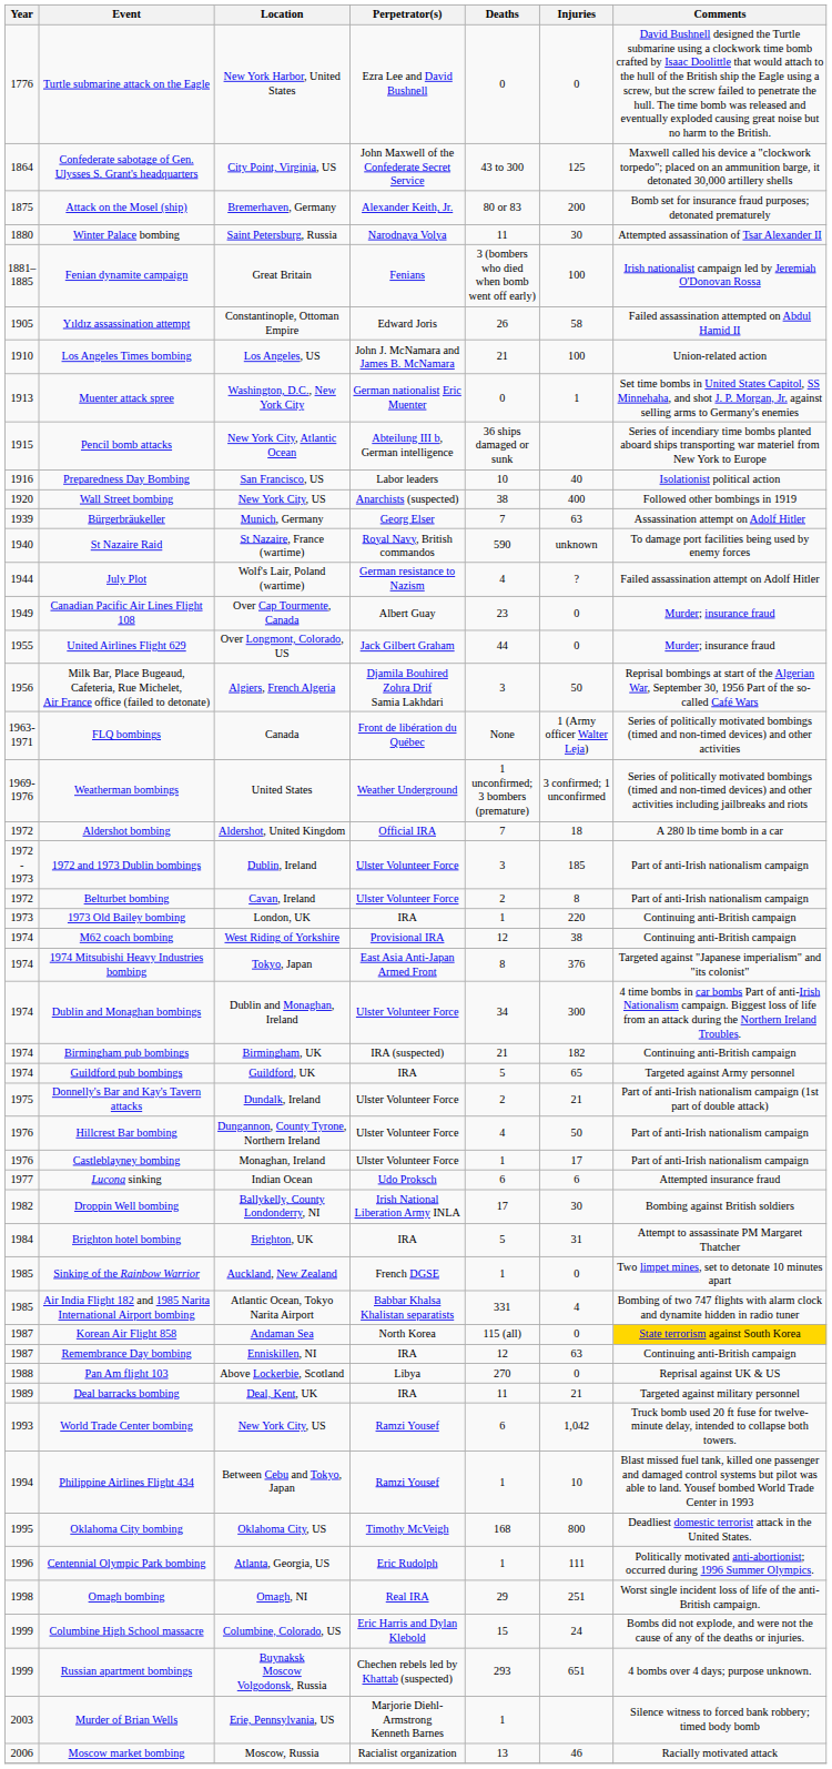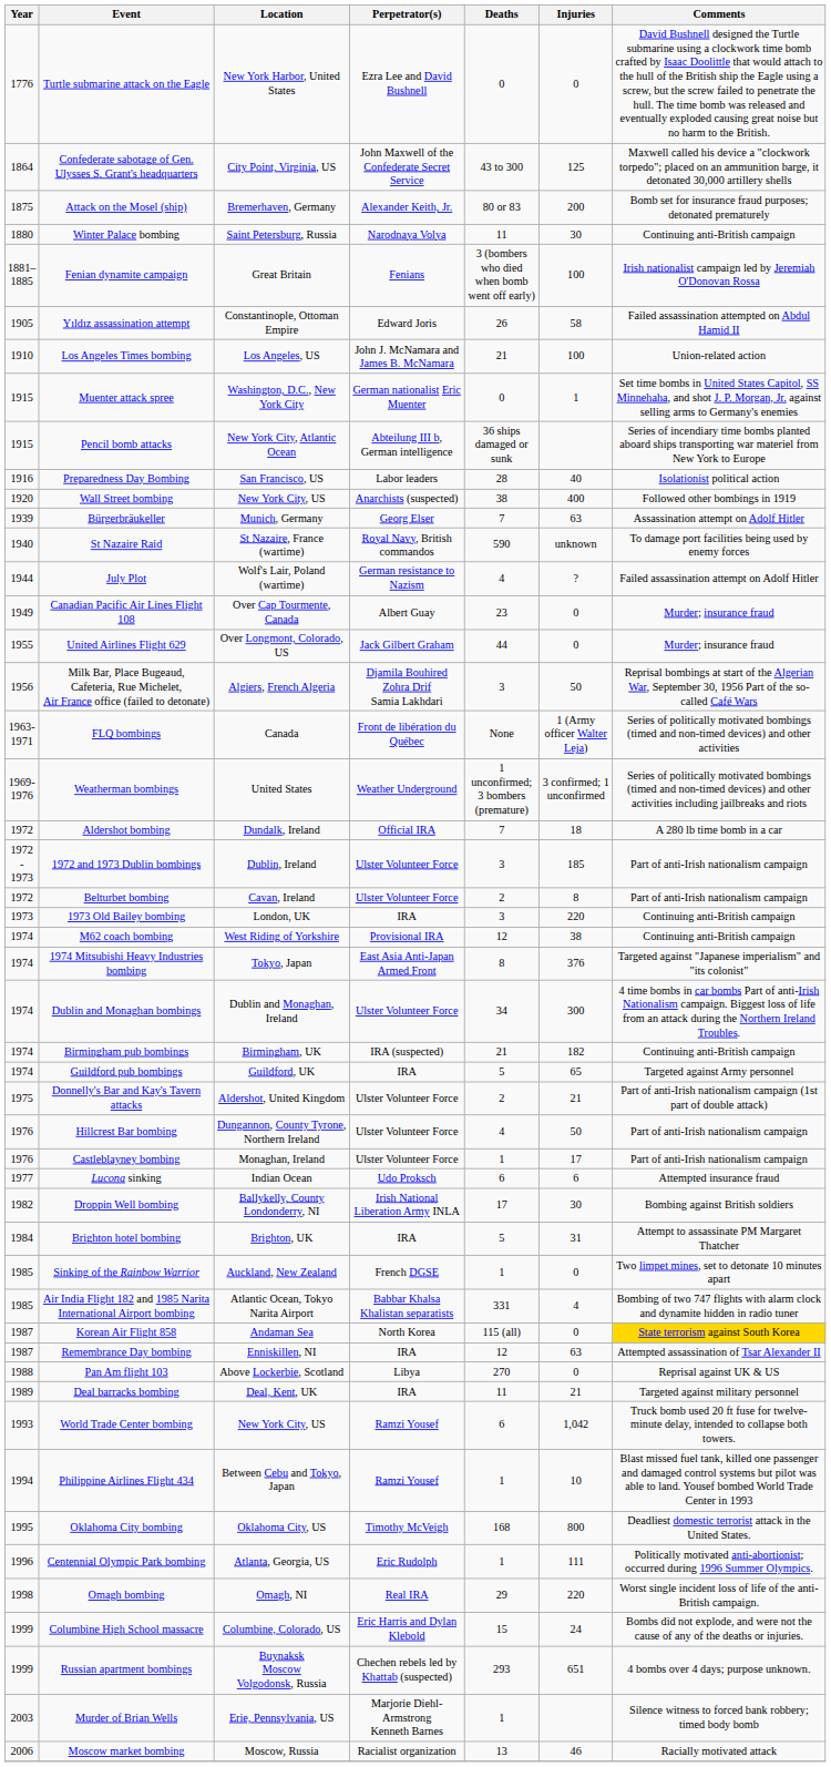 <table class="wikitable sortable" style="text-align:center;font-size: 9pt">
 <tr>
 <th rowspan="1">Year</th>
 <th width="200" rowspan="1">Event</th>
 <th width="150" rowspan="1">Location</th>
 <th width="125" rowspan="1">Perpetrator(s)</th>
 <th width="75" rowspan="1">Deaths</th>
 <th width="75" rowspan="1">Injuries</th>
 <th width="250" rowspan="1">Comments</th>
 </tr>
 <tr>
 <td>1776</td>
 <td><a href='#'>Turtle submarine attack on the Eagle</a></td>
 <td><a href='#'>New York Harbor</a>, United States</td>
 <td>Ezra Lee and <a href='#'>David Bushnell</a></td>
 <td>0</td>
 <td>0</td>
 <td><a href='#'>David Bushnell</a> designed the Turtle submarine using a clockwork time bomb crafted by <a href='#'>Isaac Doolittle</a> that would attach to the hull of the British ship the Eagle using a screw, but the screw failed to penetrate the hull. The time bomb was released and eventually exploded causing great noise but no harm to the British.</td>
 </tr>
 <tr>
 <td>1864</td>
 <td><a href='#'>Confederate sabotage of Gen. Ulysses S. Grant's headquarters</a></td>
 <td><a href='#'>City Point, Virginia</a>, US</td>
 <td>John Maxwell of the <a href='#'>Confederate Secret Service</a></td>
 <td>43 to 300</td>
 <td>125</td>
 <td>Maxwell called his device a "clockwork torpedo"; placed on an ammunition barge, it detonated 30,000 artillery shells</td>
 </tr>
 <tr>
 <td>1875</td>
 <td><a href='#'>Attack on the Mosel (ship)</a></td>
 <td><a href='#'>Bremerhaven</a>, Germany</td>
 <td><a href='#'>Alexander Keith, Jr.</a></td>
 <td>80 or 83</td>
 <td>200</td>
 <td>Bomb set for insurance fraud purposes; detonated prematurely</td>
 </tr>
 <tr>
 <td>1880</td>
 <td><a href='#'>Winter Palace</a> bombing</td>
 <td><a href='#'>Saint Petersburg</a>, Russia</td>
 <td><a href='#'>Narodnaya Volya</a></td>
 <td>11</td>
 <td>30</td>
-<td>Attempted assassination of <a href='#'>Tsar Alexander II</a></td>
+<td>Continuing anti-British campaign</td>
 </tr>
 <tr>
 <td>1881–1885</td>
 <td><a href='#'>Fenian dynamite campaign</a></td>
 <td>Great Britain</td>
 <td><a href='#'>Fenians</a></td>
 <td>3 (bombers who died when bomb went off early)</td>
 <td>100</td>
 <td><a href='#'>Irish nationalist</a> campaign led by <a href='#'>Jeremiah O'Donovan Rossa</a></td>
 </tr>
 <tr>
 <td>1905</td>
 <td><a href='#'>Yıldız assassination attempt</a></td>
 <td>Constantinople, Ottoman Empire</td>
 <td>Edward Joris</td>
 <td>26</td>
 <td>58</td>
 <td>Failed assassination attempted on <a href='#'>Abdul Hamid II</a></td>
 </tr>
 <tr>
 <td>1910</td>
 <td><a href='#'>Los Angeles Times bombing</a></td>
 <td><a href='#'>Los Angeles</a>, US</td>
 <td>John J. McNamara and <a href='#'>James B. McNamara</a></td>
 <td>21</td>
 <td>100</td>
 <td>Union-related action</td>
 </tr>
 <tr>
-<td>1913</td>
+<td>1915</td>
 <td><a href='#'>Muenter attack spree</a></td>
 <td><a href='#'>Washington, D.C.</a>, <a href='#'>New York City</a></td>
 <td><a href='#'>German nationalist</a> <a href='#'>Eric Muenter</a></td>
 <td>0</td>
 <td>1</td>
 <td>Set time bombs in <a href='#'>United States Capitol</a>, <a href='#'>SS Minnehaha</a>, and shot <a href='#'>J. P. Morgan, Jr.</a> against selling arms to Germany's enemies</td>
 </tr>
 <tr>
 <td>1915</td>
 <td><a href='#'>Pencil bomb attacks</a></td>
 <td><a href='#'>New York City</a>, <a href='#'>Atlantic Ocean</a></td>
 <td><a href='#'>Abteilung III b</a>, German intelligence</td>
 <td>36 ships damaged or sunk</td>
 <td></td>
 <td>Series of incendiary time bombs planted aboard ships transporting war materiel from New York to Europe</td>
 </tr>
 <tr>
 <td>1916</td>
 <td><a href='#'>Preparedness Day Bombing</a></td>
 <td><a href='#'>San Francisco</a>, US</td>
 <td>Labor leaders</td>
-<td>10</td>
+<td>28</td>
 <td>40</td>
 <td><a href='#'>Isolationist</a> political action</td>
 </tr>
 <tr>
 <td>1920</td>
 <td><a href='#'>Wall Street bombing</a></td>
 <td><a href='#'>New York City</a>, US</td>
 <td><a href='#'>Anarchists</a> (suspected)</td>
 <td>38</td>
 <td>400</td>
 <td>Followed other bombings in 1919</td>
 </tr>
 <tr>
 <td>1939</td>
 <td><a href='#'>Bürgerbräukeller</a></td>
 <td><a href='#'>Munich</a>, Germany</td>
 <td><a href='#'>Georg Elser</a></td>
 <td>7</td>
 <td>63</td>
 <td>Assassination attempt on <a href='#'>Adolf Hitler</a></td>
 </tr>
 <tr>
 <td>1940</td>
 <td><a href='#'>St Nazaire Raid</a></td>
 <td><a href='#'>St Nazaire</a>, France (wartime)</td>
 <td><a href='#'>Royal Navy</a>, British commandos</td>
 <td>590</td>
 <td>unknown</td>
 <td>To damage port facilities being used by enemy forces</td>
 </tr>
 <tr>
 <td>1944</td>
 <td><a href='#'>July Plot</a></td>
 <td>Wolf's Lair, Poland (wartime)</td>
 <td><a href='#'>German resistance to Nazism</a></td>
 <td>4</td>
 <td>?</td>
 <td>Failed assassination attempt on Adolf Hitler</td>
 </tr>
 <tr>
 <td>1949</td>
 <td><a href='#'>Canadian Pacific Air Lines Flight 108</a></td>
 <td>Over <a href='#'>Cap Tourmente</a>, <a href='#'>Canada</a></td>
 <td>Albert Guay</td>
 <td>23</td>
 <td>0</td>
 <td><a href='#'>Murder</a>; <a href='#'>insurance fraud</a></td>
 </tr>
 <tr>
 <td>1955</td>
 <td><a href='#'>United Airlines Flight 629</a></td>
 <td>Over <a href='#'>Longmont, Colorado</a>, US</td>
 <td><a href='#'>Jack Gilbert Graham</a></td>
 <td>44</td>
 <td>0</td>
 <td><a href='#'>Murder</a>; insurance fraud</td>
 </tr>
 <tr>
 <td>1956</td>
 <td>Milk Bar, Place Bugeaud,<br>Cafeteria, Rue Michelet,<br><a href='#'>Air France</a> office (failed to detonate)</td>
 <td><a href='#'>Algiers</a>, <a href='#'>French Algeria</a></td>
 <td><a href='#'>Djamila Bouhired</a><br><a href='#'>Zohra Drif</a><br>Samia Lakhdari</td>
 <td>3</td>
 <td>50</td>
 <td>Reprisal bombings at start of the <a href='#'>Algerian War</a>, September 30, 1956 Part of the so-called <a href='#'>Café Wars</a></td>
 </tr>
 <tr>
 <td>1963-1971</td>
 <td><a href='#'>FLQ bombings</a></td>
 <td>Canada</td>
 <td><a href='#'>Front de libération du Québec</a></td>
 <td>None</td>
 <td>1 (Army officer <a href='#'>Walter Leja</a>)</td>
 <td>Series of politically motivated bombings (timed and non-timed devices) and other activities</td>
 </tr>
 <tr>
 <td>1969-1976</td>
 <td><a href='#'>Weatherman bombings</a></td>
 <td>United States</td>
 <td><a href='#'>Weather Underground</a></td>
 <td>1 unconfirmed; 3 bombers (premature)</td>
 <td>3 confirmed; 1 unconfirmed</td>
 <td>Series of politically motivated bombings (timed and non-timed devices) and other activities including jailbreaks and riots</td>
 </tr>
 <tr>
 <td>1972</td>
 <td><a href='#'>Aldershot bombing</a></td>
-<td><a href='#'>Aldershot</a>, United Kingdom</td>
+<td><a href='#'>Dundalk</a>, Ireland</td>
 <td><a href='#'>Official IRA</a></td>
 <td>7</td>
 <td>18</td>
 <td>A 280 lb time bomb in a car</td>
 </tr>
 <tr>
 <td>1972 - 1973</td>
 <td><a href='#'>1972 and 1973 Dublin bombings</a></td>
 <td><a href='#'>Dublin</a>, Ireland</td>
 <td><a href='#'>Ulster Volunteer Force</a></td>
 <td>3</td>
 <td>185</td>
 <td>Part of anti-Irish nationalism campaign</td>
 </tr>
 <tr>
 <td>1972</td>
 <td><a href='#'>Belturbet bombing</a></td>
 <td><a href='#'>Cavan</a>, Ireland</td>
 <td><a href='#'>Ulster Volunteer Force</a></td>
 <td>2</td>
 <td>8</td>
 <td>Part of anti-Irish nationalism campaign</td>
 </tr>
 <tr>
 <td>1973</td>
 <td><a href='#'>1973 Old Bailey bombing</a></td>
 <td>London, UK</td>
 <td>IRA</td>
-<td>1</td>
+<td>3</td>
 <td>220</td>
 <td>Continuing anti-British campaign</td>
 </tr>
 <tr>
 <td>1974</td>
 <td><a href='#'>M62 coach bombing</a></td>
 <td><a href='#'>West Riding of Yorkshire</a></td>
 <td><a href='#'>Provisional IRA</a></td>
 <td>12</td>
 <td>38</td>
 <td>Continuing anti-British campaign</td>
 </tr>
 <tr>
 <td>1974</td>
 <td><a href='#'>1974 Mitsubishi Heavy Industries bombing </a></td>
 <td><a href='#'>Tokyo</a>, Japan</td>
 <td><a href='#'>East Asia Anti-Japan Armed Front</a></td>
 <td>8</td>
 <td>376</td>
 <td>Targeted against "Japanese imperialism" and "its colonist"</td>
 </tr>
 <tr>
 <td>1974</td>
 <td><a href='#'>Dublin and Monaghan bombings</a></td>
 <td>Dublin and <a href='#'>Monaghan</a>, Ireland</td>
 <td><a href='#'>Ulster Volunteer Force</a></td>
 <td>34</td>
 <td>300</td>
 <td>4 time bombs in <a href='#'>car bombs</a> Part of anti-<a href='#'>Irish Nationalism</a> campaign. Biggest loss of life from an attack during the <a href='#'>Northern Ireland</a> <a href='#'>Troubles</a>.</td>
 </tr>
 <tr>
 <td>1974</td>
 <td><a href='#'>Birmingham pub bombings</a></td>
 <td><a href='#'>Birmingham</a>, UK</td>
 <td>IRA (suspected)</td>
 <td>21</td>
 <td>182</td>
 <td>Continuing anti-British campaign</td>
 </tr>
 <tr>
 <td>1974</td>
 <td><a href='#'>Guildford pub bombings</a></td>
 <td><a href='#'>Guildford</a>, UK</td>
 <td>IRA</td>
 <td>5</td>
 <td>65</td>
 <td>Targeted against Army personnel</td>
 </tr>
 <tr>
 <td>1975</td>
 <td><a href='#'>Donnelly's Bar and Kay's Tavern attacks</a></td>
-<td><a href='#'>Dundalk</a>, Ireland</td>
+<td><a href='#'>Aldershot</a>, United Kingdom</td>
 <td>Ulster Volunteer Force</td>
 <td>2</td>
 <td>21</td>
 <td>Part of anti-Irish nationalism campaign (1st part of double attack)</td>
 </tr>
 <tr>
 <td>1976</td>
 <td><a href='#'>Hillcrest Bar bombing</a></td>
 <td><a href='#'>Dungannon</a>, <a href='#'>County Tyrone</a>, Northern Ireland</td>
 <td>Ulster Volunteer Force</td>
 <td>4</td>
 <td>50</td>
 <td>Part of anti-Irish nationalism campaign</td>
 </tr>
 <tr>
 <td>1976</td>
 <td><a href='#'>Castleblayney bombing</a></td>
 <td>Monaghan, Ireland</td>
 <td>Ulster Volunteer Force</td>
 <td>1</td>
 <td>17</td>
 <td>Part of anti-Irish nationalism campaign</td>
 </tr>
 <tr>
 <td>1977</td>
 <td><em><a href='#'>Lucona</a></em> sinking</td>
 <td>Indian Ocean</td>
 <td><a href='#'>Udo Proksch</a></td>
 <td>6</td>
 <td>6</td>
 <td>Attempted insurance fraud</td>
 </tr>
 <tr>
 <td>1982</td>
 <td><a href='#'>Droppin Well bombing</a></td>
 <td><a href='#'>Ballykelly, County Londonderry</a>, NI</td>
 <td><a href='#'>Irish National Liberation Army</a> INLA</td>
 <td>17</td>
 <td>30</td>
 <td>Bombing against British soldiers</td>
 </tr>
 <tr>
 <td>1984</td>
 <td><a href='#'>Brighton hotel bombing</a></td>
 <td><a href='#'>Brighton</a>, UK</td>
 <td>IRA</td>
 <td>5</td>
 <td>31</td>
 <td>Attempt to assassinate PM Margaret Thatcher</td>
 </tr>
 <tr>
 <td>1985</td>
 <td><a href='#'>Sinking of the <em>Rainbow Warrior</em></a></td>
 <td><a href='#'>Auckland</a>, <a href='#'>New Zealand</a></td>
 <td>French <a href='#'>DGSE</a></td>
 <td>1</td>
 <td>0</td>
 <td>Two <a href='#'>limpet mines</a>, set to detonate 10 minutes apart</td>
 </tr>
 <tr>
 <td>1985</td>
 <td><a href='#'>Air India Flight 182</a> and <a href='#'>1985 Narita International Airport bombing</a></td>
 <td>Atlantic Ocean, Tokyo Narita Airport</td>
 <td><a href='#'>Babbar Khalsa</a> <a href='#'>Khalistan separatists</a></td>
 <td>331</td>
 <td>4</td>
 <td>Bombing of two 747 flights with alarm clock and dynamite hidden in radio tuner</td>
 </tr>
 <tr>
 <td>1987</td>
 <td><a href='#'>Korean Air Flight 858</a></td>
 <td><a href='#'>Andaman Sea</a></td>
 <td>North Korea</td>
 <td>115 (all)</td>
 <td>0</td>
 <td style="background: gold;"><a href='#'>State terrorism</a> against South Korea</td>
 </tr>
 <tr>
 <td>1987</td>
 <td><a href='#'>Remembrance Day bombing</a></td>
 <td><a href='#'>Enniskillen</a>, NI</td>
 <td>IRA</td>
 <td>12</td>
 <td>63</td>
-<td>Continuing anti-British campaign</td>
+<td>Attempted assassination of <a href='#'>Tsar Alexander II</a></td>
 </tr>
 <tr>
 <td>1988</td>
 <td><a href='#'>Pan Am flight 103</a></td>
 <td>Above <a href='#'>Lockerbie</a>, Scotland</td>
 <td>Libya</td>
 <td>270</td>
 <td>0</td>
 <td>Reprisal against UK & US</td>
 </tr>
 <tr>
 <td>1989</td>
 <td><a href='#'>Deal barracks bombing</a></td>
 <td><a href='#'>Deal, Kent</a>, UK</td>
 <td>IRA</td>
 <td>11</td>
 <td>21</td>
 <td>Targeted against military personnel</td>
 </tr>
 <tr>
 <td>1993</td>
 <td><a href='#'>World Trade Center bombing</a></td>
 <td><a href='#'>New York City</a>, US</td>
 <td><a href='#'>Ramzi Yousef</a></td>
 <td>6</td>
 <td>1,042</td>
 <td>Truck bomb used 20 ft fuse for twelve-minute delay, intended to collapse both towers.</td>
 </tr>
 <tr>
 <td>1994</td>
 <td><a href='#'>Philippine Airlines Flight 434</a></td>
 <td>Between <a href='#'>Cebu</a> and <a href='#'>Tokyo</a>, Japan</td>
 <td><a href='#'>Ramzi Yousef</a></td>
 <td>1</td>
 <td>10</td>
 <td>Blast missed fuel tank, killed one passenger and damaged control systems but pilot was able to land. Yousef bombed World Trade Center in 1993</td>
 </tr>
 <tr>
 <td>1995</td>
 <td><a href='#'>Oklahoma City bombing</a></td>
 <td><a href='#'>Oklahoma City</a>, US</td>
 <td><a href='#'>Timothy McVeigh</a></td>
 <td>168</td>
 <td>800</td>
 <td>Deadliest <a href='#'>domestic terrorist</a> attack in the United States.</td>
 </tr>
 <tr>
 <td>1996</td>
 <td><a href='#'>Centennial Olympic Park bombing</a></td>
 <td><a href='#'>Atlanta</a>, Georgia, US</td>
 <td><a href='#'>Eric Rudolph</a></td>
 <td>1</td>
 <td>111</td>
 <td>Politically motivated <a href='#'>anti-abortionist</a>; occurred during <a href='#'>1996 Summer Olympics</a>.</td>
 </tr>
 <tr>
 <td>1998</td>
 <td><a href='#'>Omagh bombing</a></td>
 <td><a href='#'>Omagh</a>, NI</td>
 <td><a href='#'>Real IRA</a></td>
 <td>29</td>
-<td>251</td>
+<td>220</td>
 <td>Worst single incident loss of life of the anti-British campaign.</td>
 </tr>
 <tr>
 <td>1999</td>
 <td><a href='#'>Columbine High School massacre</a></td>
 <td><a href='#'>Columbine, Colorado</a>, US</td>
 <td><a href='#'>Eric Harris and Dylan Klebold</a></td>
 <td>15</td>
 <td>24</td>
 <td>Bombs did not explode, and were not the cause of any of the deaths or injuries.</td>
 </tr>
 <tr>
 <td>1999</td>
 <td><a href='#'>Russian apartment bombings</a></td>
 <td><a href='#'>Buynaksk</a><br><a href='#'>Moscow</a><br><a href='#'>Volgodonsk</a>, Russia</td>
 <td>Chechen rebels led by <a href='#'>Khattab</a> (suspected)</td>
 <td>293</td>
 <td>651</td>
 <td>4 bombs over 4 days; purpose unknown.</td>
 </tr>
 <tr>
 <td>2003</td>
 <td><a href='#'>Murder of Brian Wells</a></td>
 <td><a href='#'>Erie, Pennsylvania</a>, US</td>
 <td>Marjorie Diehl-Armstrong<br>Kenneth Barnes</td>
 <td>1</td>
 <td></td>
 <td>Silence witness to forced bank robbery; timed body bomb</td>
 </tr>
 <tr>
 <td>2006</td>
 <td><a href='#'>Moscow market bombing</a></td>
 <td>Moscow, Russia</td>
 <td>Racialist organization</td>
 <td>13</td>
 <td>46</td>
 <td>Racially motivated attack</td>
 </tr>
 <tr>
 </tr>
 </table>
